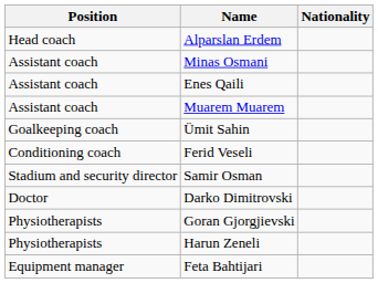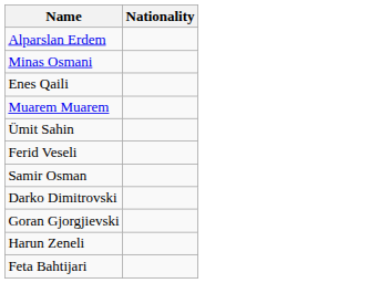 <table class="wikitable">
 <tr>
-<th>Position</th>
 <th>Name</th>
 <th>Nationality</th>
 </tr>
 <tr>
-<td>Head coach</td>
 <td><a href='#'>Alparslan Erdem</a></td>
 <td></td>
 </tr>
 <tr>
-<td>Assistant coach</td>
 <td><a href='#'>Minas Osmani</a></td>
 <td></td>
 </tr>
 <tr>
-<td>Assistant coach</td>
 <td>Enes Qaili</td>
 <td></td>
 </tr>
 <tr>
-<td>Assistant coach</td>
 <td><a href='#'>Muarem Muarem</a></td>
 <td></td>
 </tr>
 <tr>
-<td>Goalkeeping coach</td>
 <td>Ümit Sahin</td>
 <td></td>
 </tr>
 <tr>
-<td>Conditioning coach</td>
 <td>Ferid Veseli</td>
 <td></td>
 </tr>
 <tr>
-<td>Stadium and security director</td>
 <td>Samir Osman</td>
 <td></td>
 </tr>
 <tr>
-<td>Doctor</td>
 <td>Darko Dimitrovski</td>
 <td></td>
 </tr>
 <tr>
-<td>Physiotherapists</td>
 <td>Goran Gjorgjievski</td>
 <td></td>
 </tr>
 <tr>
-<td>Physiotherapists</td>
 <td>Harun Zeneli</td>
 <td></td>
 </tr>
 <tr>
-<td>Equipment manager</td>
 <td>Feta Bahtijari</td>
 <td></td>
 </tr>
 </table>
